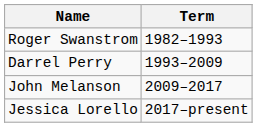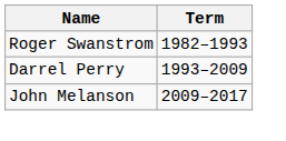 <table class=wikitable>
 <tr>
 <th>Name</th>
 <th>Term</th>
 </tr>
 <tr>
 <td>Roger Swanstrom</td>
 <td>1982–1993</td>
 </tr>
 <tr>
 <td>Darrel Perry</td>
 <td>1993–2009</td>
 </tr>
 <tr>
 <td>John Melanson</td>
 <td>2009–2017</td>
 </tr>
-<tr>
-<td>Jessica Lorello</td>
-<td>2017–present</td>
-</tr>
 </table>
